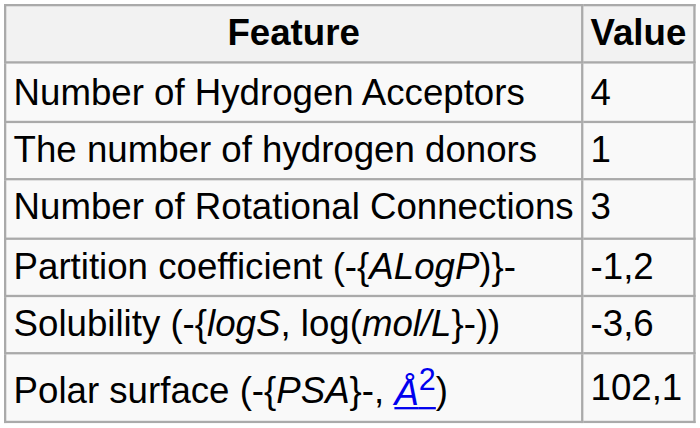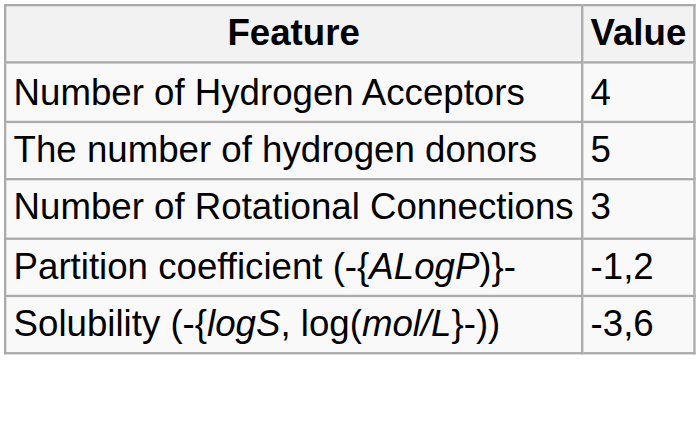 <table class="wikitable sortable">
 <tr>
 <th>Feature</th>
 <th>Value</th>
 </tr>
 <tr>
 <td>Number of Hydrogen Acceptors</td>
 <td>4</td>
 </tr>
 <tr>
 <td>The number of hydrogen donors</td>
-<td>1</td>
+<td>5</td>
 </tr>
 <tr>
 <td>Number of Rotational Connections</td>
 <td>3</td>
 </tr>
 <tr>
 <td>Partition coefficient (-{<em>ALogP</em>)}-</td>
 <td>-1,2</td>
 </tr>
 <tr>
 <td>Solubility (-{<em>logS</em>, log(<em>mol/L</em>}-))</td>
 <td>-3,6</td>
 </tr>
-<tr>
-<td>Polar surface (-{<em>PSA</em>}-, <a href='#'><em>Å</em><sup>2</sup></a>)</td>
-<td>102,1</td>
-</tr>
 </table>
